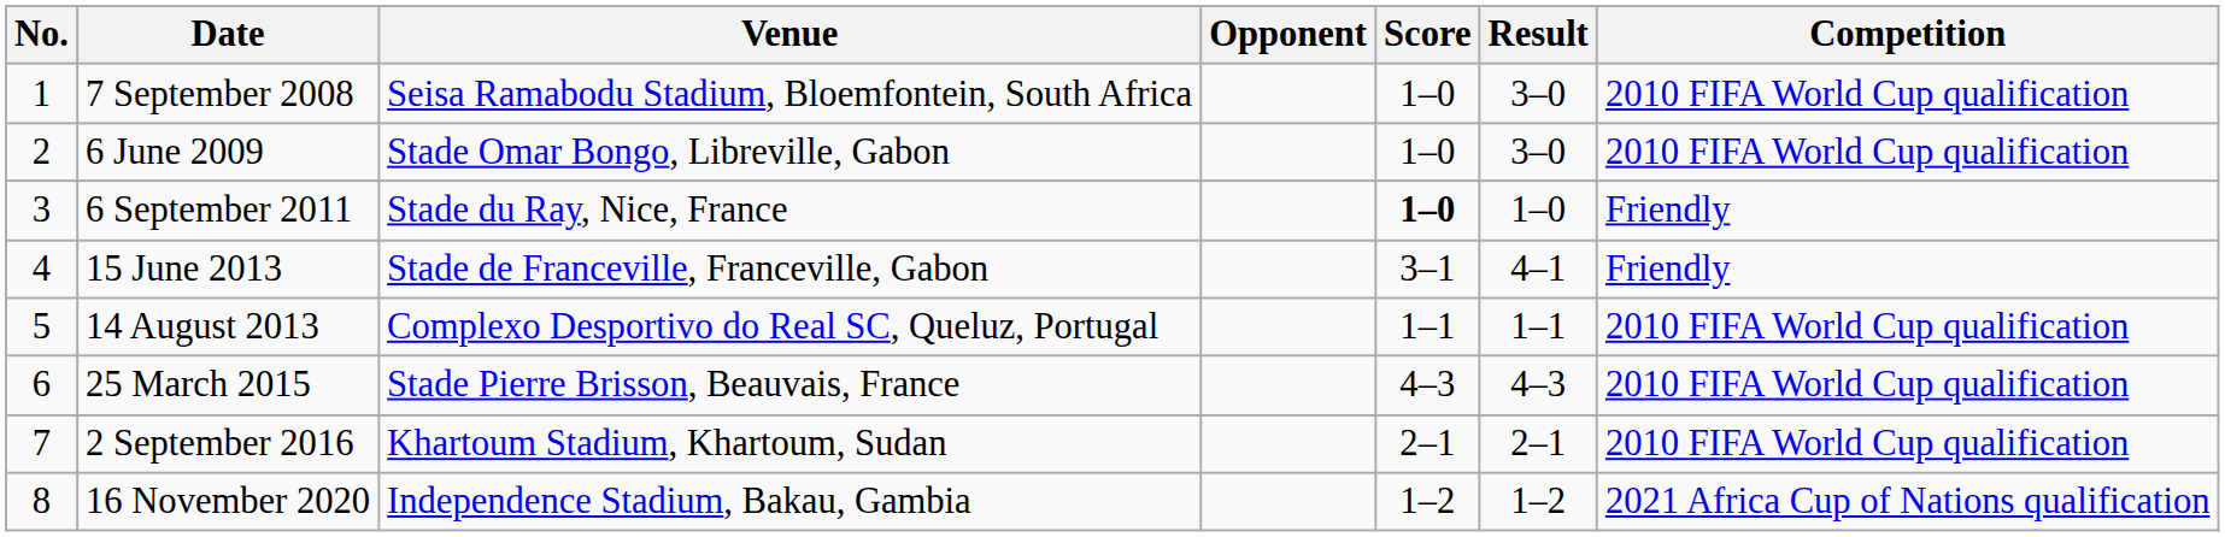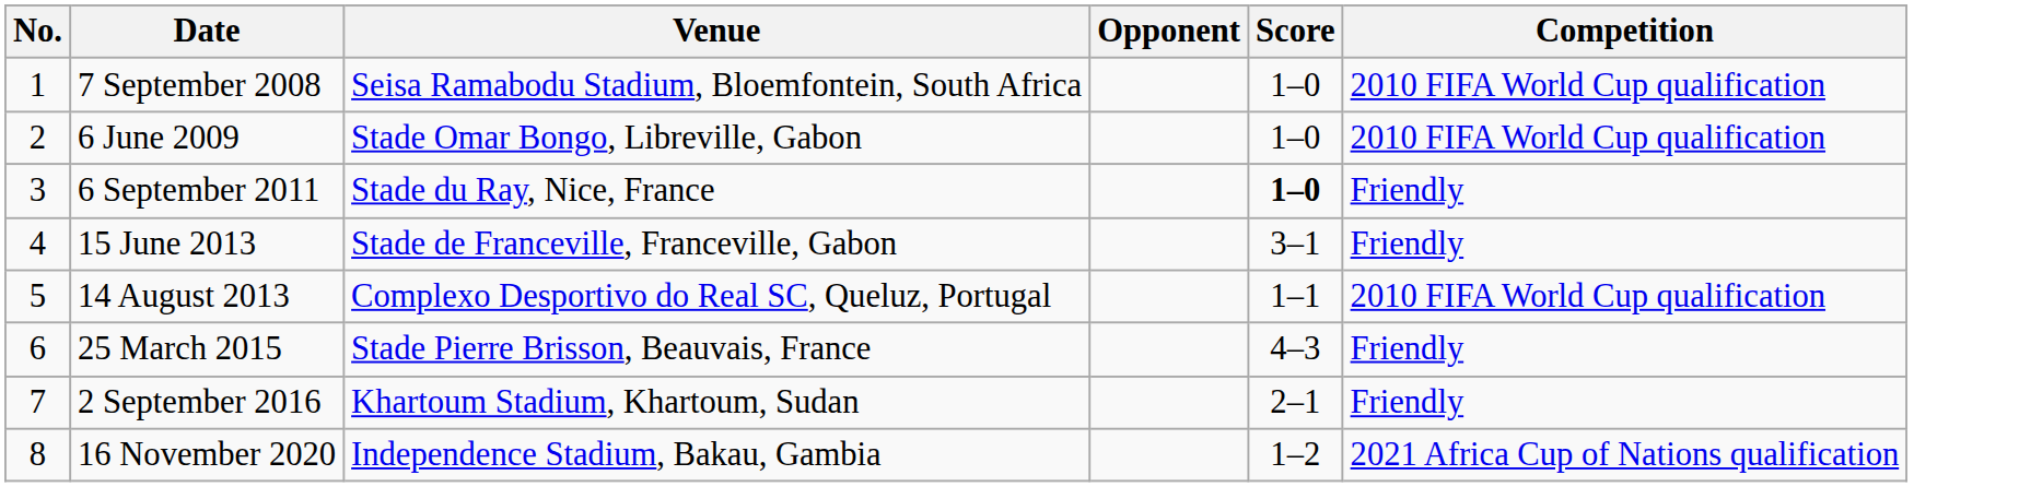 <table class="wikitable sortable">
 <tr>
 <th>No.</th>
 <th>Date</th>
 <th>Venue</th>
 <th>Opponent</th>
 <th>Score</th>
-<th>Result</th>
 <th>Competition</th>
 </tr>
 <tr>
 <td align=center>1</td>
 <td>7 September 2008</td>
 <td><a href='#'>Seisa Ramabodu Stadium</a>, Bloemfontein, South Africa</td>
 <td></td>
 <td align=center>1–0</td>
-<td align="center">3–0</td>
 <td><a href='#'>2010 FIFA World Cup qualification</a></td>
 </tr>
 <tr>
 <td align=center>2</td>
 <td>6 June 2009</td>
 <td><a href='#'>Stade Omar Bongo</a>, Libreville, Gabon</td>
 <td></td>
 <td align=center>1–0</td>
-<td align="center">3–0</td>
 <td><a href='#'>2010 FIFA World Cup qualification</a></td>
 </tr>
 <tr>
 <td align=center>3</td>
 <td>6 September 2011</td>
 <td><a href='#'>Stade du Ray</a>, Nice, France</td>
 <td></td>
 <td align=center><strong>1–0</strong></td>
-<td align="center">1–0</td>
 <td><a href='#'>Friendly</a></td>
 </tr>
 <tr>
 <td align=center>4</td>
 <td>15 June 2013</td>
 <td><a href='#'>Stade de Franceville</a>, Franceville, Gabon</td>
 <td></td>
 <td align=center>3–1</td>
-<td align="center">4–1</td>
 <td><a href='#'>Friendly</a></td>
 </tr>
 <tr>
 <td align=center>5</td>
 <td>14 August 2013</td>
 <td><a href='#'>Complexo Desportivo do Real SC</a>, Queluz, Portugal</td>
 <td></td>
 <td align=center>1–1</td>
-<td align="center">1–1</td>
 <td><a href='#'>2010 FIFA World Cup qualification</a></td>
 </tr>
 <tr>
 <td align=center>6</td>
 <td>25 March 2015</td>
 <td><a href='#'>Stade Pierre Brisson</a>, Beauvais, France</td>
 <td></td>
 <td align=center>4–3</td>
-<td align="center">4–3</td>
-<td><a href='#'>2010 FIFA World Cup qualification</a></td>
+<td><a href='#'>Friendly</a></td>
 </tr>
 <tr>
 <td align=center>7</td>
 <td>2 September 2016</td>
 <td><a href='#'>Khartoum Stadium</a>, Khartoum, Sudan</td>
 <td></td>
 <td align=center>2–1</td>
-<td align="center">2–1</td>
-<td><a href='#'>2010 FIFA World Cup qualification</a></td>
+<td><a href='#'>Friendly</a></td>
 </tr>
 <tr>
 <td align=center>8</td>
 <td>16 November 2020</td>
 <td><a href='#'>Independence Stadium</a>, Bakau, Gambia</td>
 <td></td>
 <td align=center>1–2</td>
-<td align="center">1–2</td>
 <td><a href='#'>2021 Africa Cup of Nations qualification</a></td>
 </tr>
 </table>
